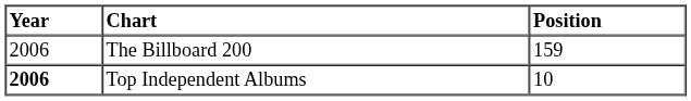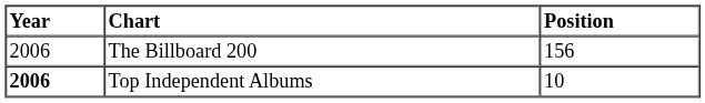 <table border=1 cellspacing=0 cellpadding=2 width="550px">
 <tr>
 <th align="left">Year</th>
 <th align="left">Chart</th>
 <th align="left">Position</th>
 </tr>
 <tr>
 <td align="left">2006</td>
 <td align="left">The Billboard 200</td>
-<td align="left">159</td>
+<td align="left">156</td>
 </tr>
 <tr>
 <td align="left"><strong>2006</strong></td>
 <td align="left">Top Independent Albums</td>
 <td align="left">10</td>
 </tr>
 <tr>
 </tr>
 </table>
